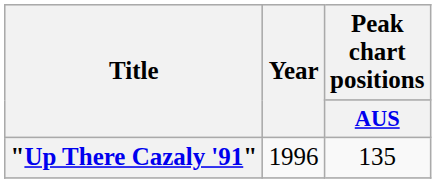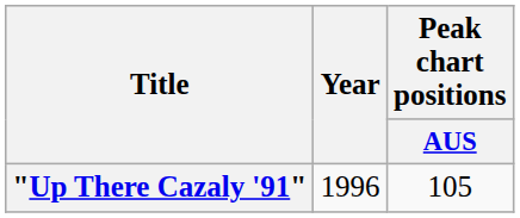 <table class="wikitable plainrowheaders" style="text-align:center;">
 <tr>
 <th scope="col" rowspan="2">Title</th>
 <th scope="col" rowspan="2">Year</th>
 <th scope="col" colspan="1">Peak chart positions</th>
 </tr>
 <tr>
 <th scope="col" style="width:3em;font-size:90%;"><a href='#'>AUS</a><br></th>
 </tr>
 <tr>
 <th scope="row">"<a href='#'>Up There Cazaly '91</a>"<br></th>
 <td>1996</td>
-<td>135</td>
+<td>105</td>
 </tr>
 </table>
